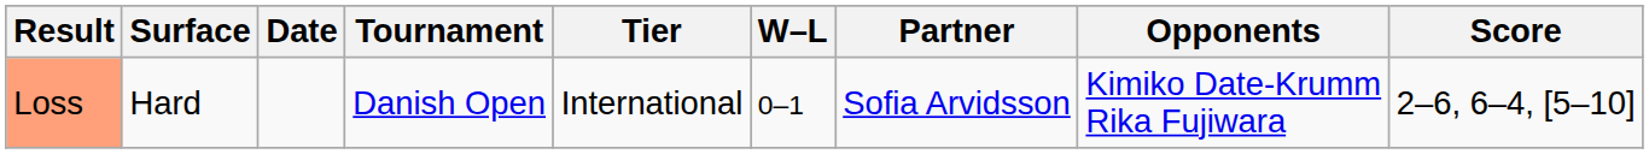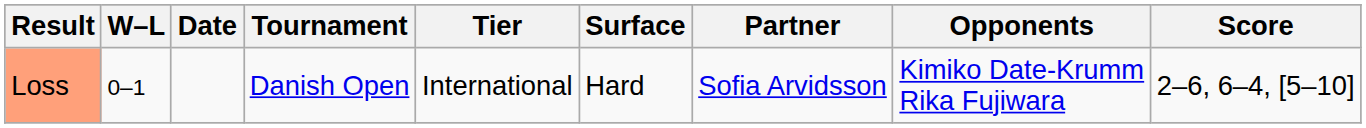 <table class="sortable wikitable">
 <tr>
 <th>Result</th>
-<th>Surface</th>
+<th class="unsortable">W–L</th>
 <th>Date</th>
 <th>Tournament</th>
 <th>Tier</th>
-<th class="unsortable">W–L</th>
+<th>Surface</th>
 <th>Partner</th>
 <th>Opponents</th>
 <th class="unsortable">Score</th>
 </tr>
 <tr>
 <td style="background:#ffa07a;">Loss</td>
-<td>Hard</td>
+<td><small>0–1</small></td>
 <td><a href='#'></a></td>
 <td><a href='#'>Danish Open</a></td>
 <td>International</td>
-<td><small>0–1</small></td>
+<td>Hard</td>
 <td> <a href='#'>Sofia Arvidsson</a></td>
 <td> <a href='#'>Kimiko Date-Krumm</a> <br>  <a href='#'>Rika Fujiwara</a></td>
 <td>2–6, 6–4, [5–10]</td>
 </tr>
 </table>
